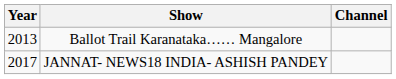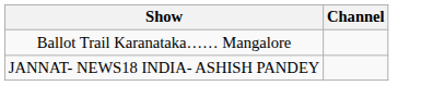 <table class="wikitable sortable" style="text-align:center;">
 <tr>
-<th>Year</th>
 <th>Show</th>
 <th>Channel</th>
 </tr>
 <tr>
-<td>2013</td>
 <td>Ballot Trail Karanataka…… Mangalore</td>
 <td></td>
 </tr>
 <tr>
-<td>2017</td>
 <td>JANNAT- NEWS18 INDIA- ASHISH PANDEY</td>
 <td></td>
 </tr>
 </table>
